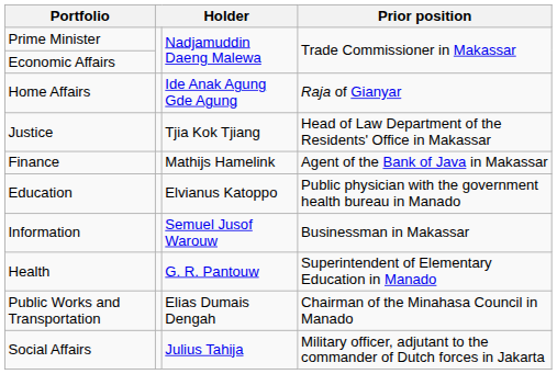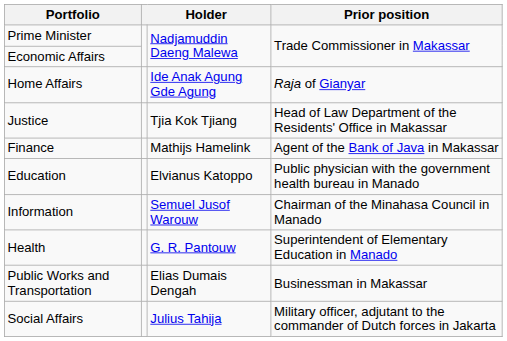 <table class="wikitable">
 <tr>
 <th>Portfolio</th>
 <th colspan="2">Holder</th>
 <th>Prior position</th>
 </tr>
 <tr>
 <td>Prime Minister</td>
 <td rowspan="2"></td>
 <td rowspan="2"><a href='#'>Nadjamuddin Daeng Malewa</a></td>
 <td rowspan="2">Trade Commissioner in <a href='#'>Makassar</a></td>
 </tr>
 <tr>
 <td>Economic Affairs</td>
 </tr>
 <tr>
 <td>Home Affairs</td>
 <td></td>
 <td><a href='#'>Ide Anak Agung Gde Agung</a></td>
 <td><em>Raja</em> of <a href='#'>Gianyar</a></td>
 </tr>
 <tr>
 <td>Justice</td>
 <td></td>
 <td>Tjia Kok Tjiang</td>
 <td>Head of Law Department of the Residents' Office in Makassar</td>
 </tr>
 <tr>
 <td>Finance</td>
 <td></td>
 <td>Mathijs Hamelink</td>
 <td>Agent of the <a href='#'>Bank of Java</a> in Makassar</td>
 </tr>
 <tr>
 <td>Education</td>
 <td></td>
 <td>Elvianus Katoppo</td>
 <td>Public physician with the government health bureau in Manado</td>
 </tr>
 <tr>
 <td>Information</td>
 <td></td>
 <td><a href='#'>Semuel Jusof Warouw</a></td>
-<td>Businessman in Makassar</td>
+<td>Chairman of the Minahasa Council in Manado</td>
 </tr>
 <tr>
 <td>Health</td>
 <td></td>
 <td><a href='#'>G. R. Pantouw</a></td>
 <td>Superintendent of Elementary Education in <a href='#'>Manado</a></td>
 </tr>
 <tr>
 <td>Public Works and Transportation</td>
 <td></td>
 <td>Elias Dumais Dengah</td>
-<td>Chairman of the Minahasa Council in Manado</td>
+<td>Businessman in Makassar</td>
 </tr>
 <tr>
 <td>Social Affairs</td>
 <td></td>
 <td><a href='#'>Julius Tahija</a></td>
 <td>Military officer, adjutant to the commander of Dutch forces in Jakarta</td>
 </tr>
 </table>
